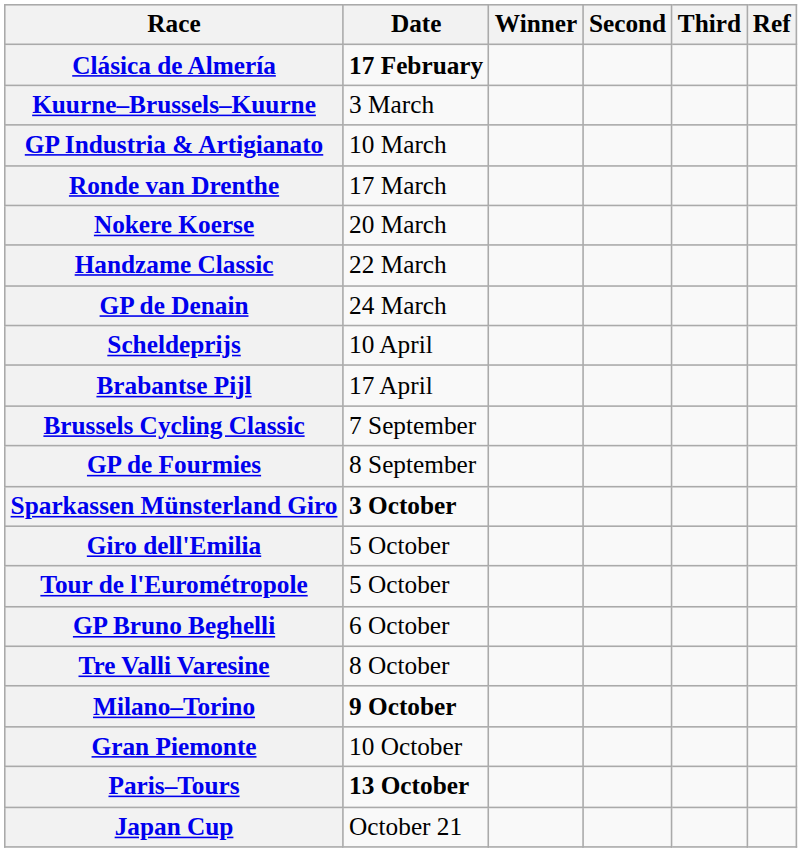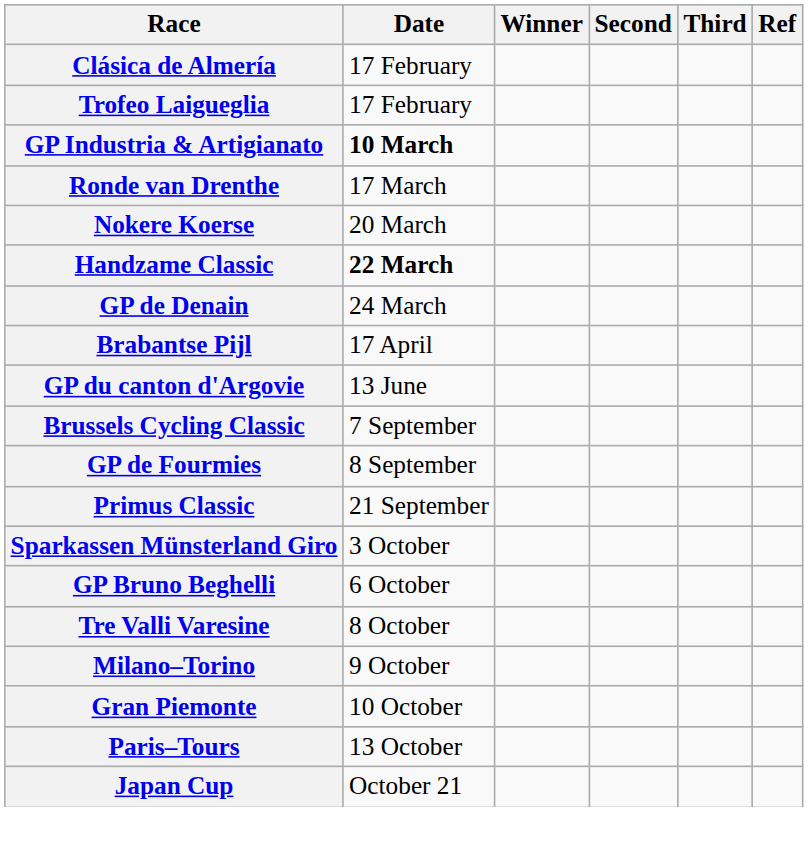 <table class="wikitable plainrowheaders">
 <tr>
 <th>Race</th>
 <th>Date</th>
 <th>Winner</th>
 <th>Second</th>
 <th>Third</th>
 <th>Ref</th>
 </tr>
 <tr>
 <th scope=row> <a href='#'>Clásica de Almería</a></th>
-<td><strong>17 February</strong></td>
+<td>17 February</td>
 <td></td>
 <td></td>
 <td></td>
 <td></td>
 </tr>
 <tr>
-<th scope=row> <a href='#'>Kuurne–Brussels–Kuurne</a></th>
-<td>3 March</td>
+<th scope=row> <a href='#'>Trofeo Laigueglia</a></th>
+<td>17 February</td>
 <td></td>
 <td></td>
 <td></td>
 <td></td>
 </tr>
 <tr>
 <th scope=row> <a href='#'>GP Industria & Artigianato</a></th>
-<td>10 March</td>
+<td><strong>10 March</strong></td>
 <td></td>
 <td></td>
 <td></td>
 <td></td>
 </tr>
 <tr>
 <th scope=row> <a href='#'>Ronde van Drenthe</a></th>
 <td>17 March</td>
 <td></td>
 <td></td>
 <td></td>
 <td></td>
 </tr>
 <tr>
 <th scope=row> <a href='#'>Nokere Koerse</a></th>
 <td>20 March</td>
 <td></td>
 <td></td>
 <td></td>
 <td></td>
 </tr>
 <tr>
 <th scope=row> <a href='#'>Handzame Classic</a></th>
-<td>22 March</td>
+<td><strong>22 March</strong></td>
 <td></td>
 <td></td>
 <td></td>
 <td></td>
 </tr>
 <tr>
 <th scope=row> <a href='#'>GP de Denain</a></th>
 <td>24 March</td>
 <td></td>
 <td></td>
 <td></td>
 <td></td>
 </tr>
 <tr>
-<th scope=row> <a href='#'>Scheldeprijs</a></th>
-<td>10 April</td>
+<th scope=row> <a href='#'>Brabantse Pijl</a></th>
+<td>17 April</td>
 <td></td>
 <td></td>
 <td></td>
 <td></td>
 </tr>
 <tr>
-<th scope=row> <a href='#'>Brabantse Pijl</a></th>
-<td>17 April</td>
+<th scope=row> <a href='#'>GP du canton d'Argovie</a></th>
+<td>13 June</td>
 <td></td>
 <td></td>
 <td></td>
 <td></td>
 </tr>
 <tr>
 <th scope=row> <a href='#'>Brussels Cycling Classic</a></th>
 <td>7 September</td>
 <td></td>
 <td></td>
 <td></td>
 <td></td>
 </tr>
 <tr>
 <th scope=row> <a href='#'>GP de Fourmies</a></th>
 <td>8 September</td>
 <td></td>
 <td></td>
 <td></td>
 <td></td>
 </tr>
 <tr>
-<th scope=row> <a href='#'>Sparkassen Münsterland Giro</a></th>
-<td><strong>3 October</strong></td>
+<th scope=row> <a href='#'>Primus Classic</a></th>
+<td>21 September</td>
 <td></td>
 <td></td>
 <td></td>
 <td></td>
 </tr>
 <tr>
-<th scope=row> <a href='#'>Giro dell'Emilia</a></th>
-<td>5 October</td>
-<td></td>
-<td></td>
-<td></td>
-<td></td>
-</tr>
-<tr>
-<th scope=row> <a href='#'>Tour de l'Eurométropole</a></th>
-<td>5 October</td>
+<th scope=row> <a href='#'>Sparkassen Münsterland Giro</a></th>
+<td>3 October</td>
 <td></td>
 <td></td>
 <td></td>
 <td></td>
 </tr>
 <tr>
 <th scope=row> <a href='#'>GP Bruno Beghelli</a></th>
 <td>6 October</td>
 <td></td>
 <td></td>
 <td></td>
 <td></td>
 </tr>
 <tr>
 <th scope=row> <a href='#'>Tre Valli Varesine</a></th>
 <td>8 October</td>
 <td></td>
 <td></td>
 <td></td>
 <td></td>
 </tr>
 <tr>
 <th scope=row> <a href='#'>Milano–Torino</a></th>
-<td><strong>9 October</strong></td>
+<td>9 October</td>
 <td></td>
 <td></td>
 <td></td>
 <td></td>
 </tr>
 <tr>
 <th scope=row> <a href='#'>Gran Piemonte</a></th>
 <td>10 October</td>
 <td></td>
 <td></td>
 <td></td>
 <td></td>
 </tr>
 <tr>
 <th scope=row> <a href='#'>Paris–Tours</a></th>
-<td><strong>13 October</strong></td>
+<td>13 October</td>
 <td></td>
 <td></td>
 <td></td>
 <td></td>
 </tr>
 <tr>
 <th scope=row> <a href='#'>Japan Cup</a></th>
 <td>October 21</td>
 <td></td>
 <td></td>
 <td></td>
 <td></td>
 </tr>
 </table>
